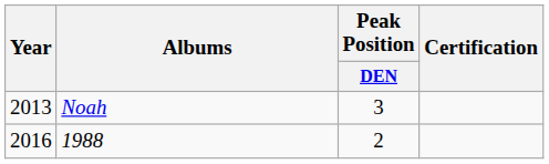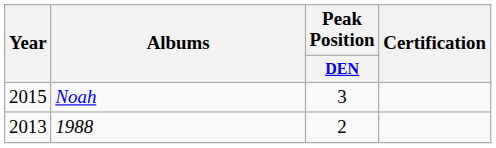 <table class="wikitable plainrowheaders" style="text-align:center;" border="1">
 <tr>
 <th scope="col" rowspan="2">Year</th>
 <th scope="col" rowspan="2" style="width:13em;">Albums</th>
 <th scope="col" colspan="1">Peak Position</th>
 <th scope="col" rowspan="2">Certification</th>
 </tr>
 <tr>
 <th scope="col" style="width:3em;font-size:85%;"><a href='#'>DEN</a><br></th>
 </tr>
 <tr>
-<td>2013</td>
+<td>2015</td>
 <td style="text-align:left;"><em><a href='#'>Noah</a></em></td>
 <td>3</td>
 <td></td>
 </tr>
 <tr>
-<td>2016</td>
+<td>2013</td>
 <td style="text-align:left;"><em>1988</em></td>
 <td>2<br></td>
 <td></td>
 </tr>
 </table>
